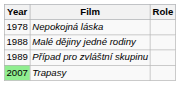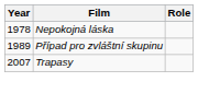 <table class="wikitable">
 <tr style="background:#B0C4DE;">
 <th>Year</th>
 <th>Film</th>
 <th>Role</th>
 </tr>
 <tr>
 <td>1978</td>
 <td><em>Nepokojná láska</em></td>
 <td></td>
 </tr>
 <tr>
-<td>1988</td>
-<td><em>Malé dějiny jedné rodiny </em></td>
-<td></td>
-</tr>
-<tr>
 <td>1989</td>
 <td><em>Případ pro zvláštní skupinu </em></td>
 <td></td>
 </tr>
 <tr>
-<td style="background: lightgreen;">2007</td>
+<td>2007</td>
 <td><em>Trapasy </em></td>
 <td></td>
 </tr>
 </table>
